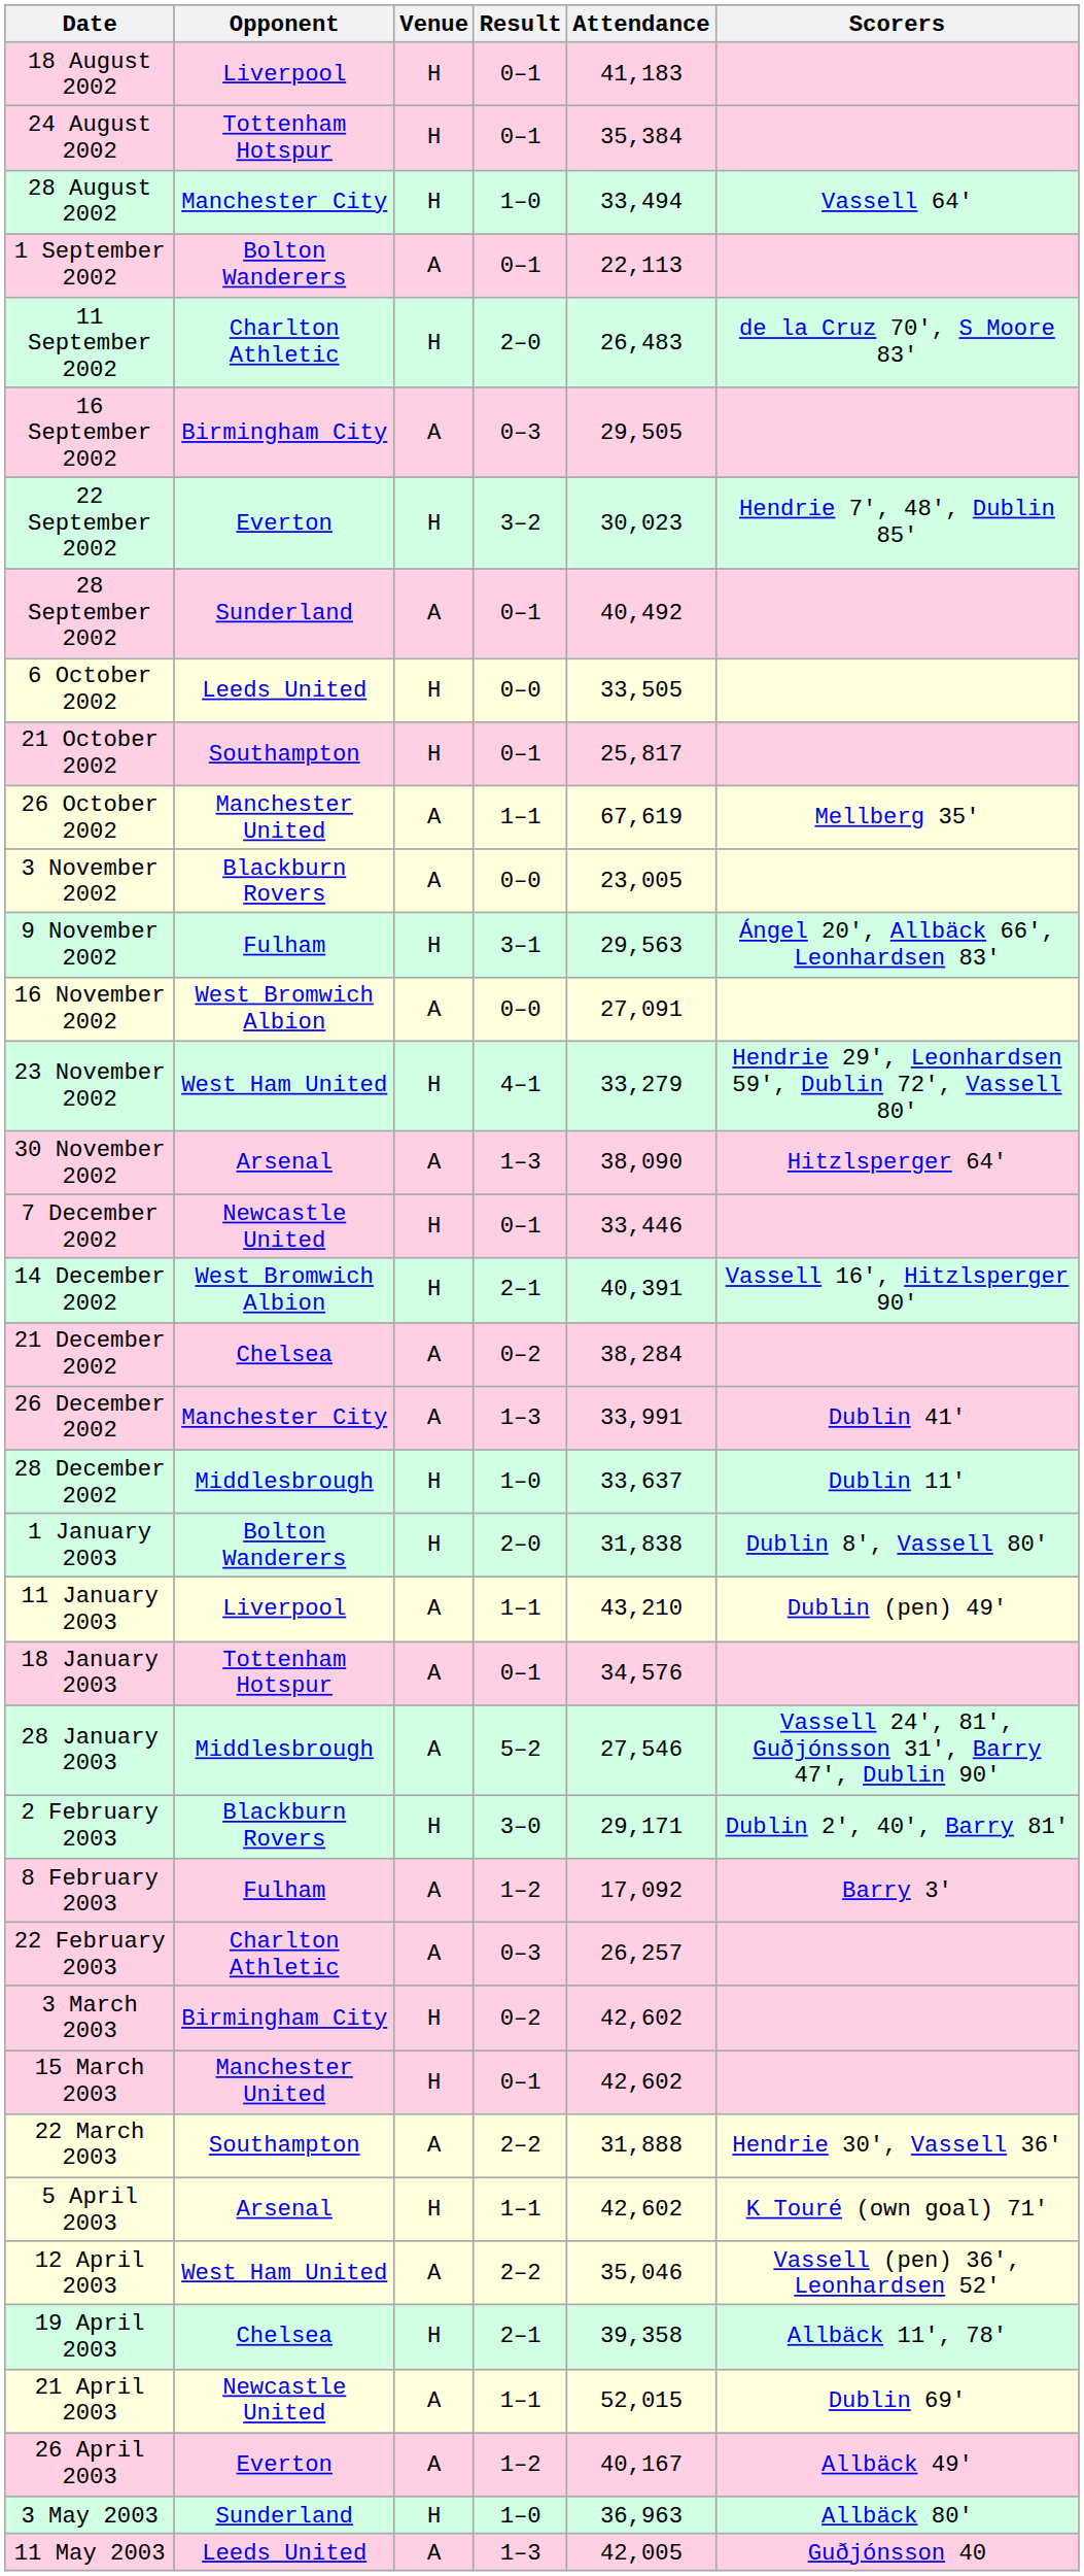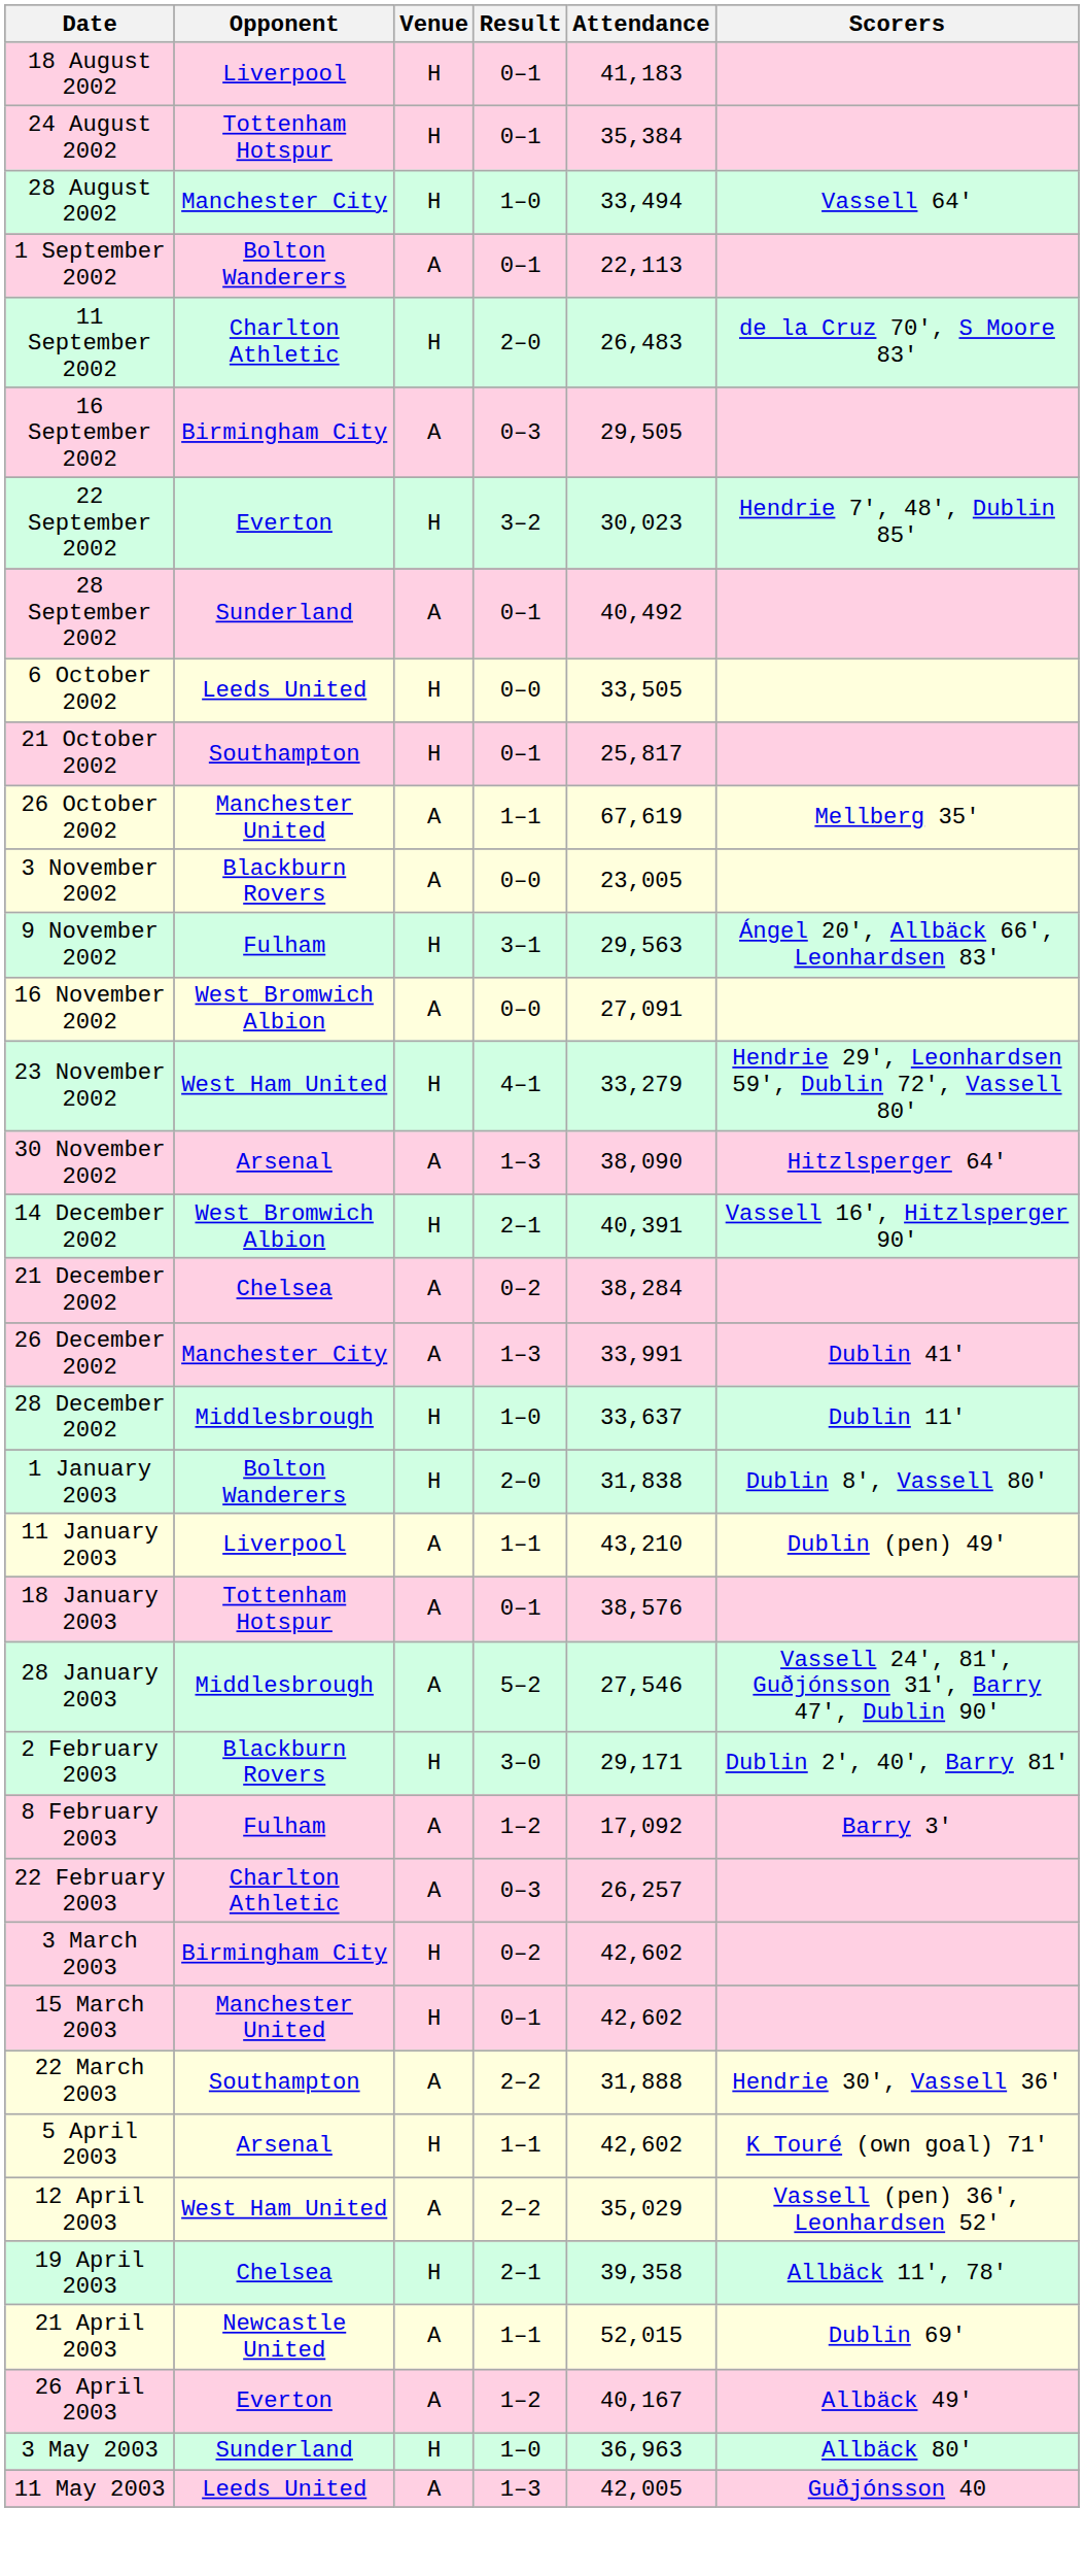 <table class="wikitable sortable" style="font-size:100%; text-align:center">
 <tr>
 <th>Date</th>
 <th>Opponent</th>
 <th>Venue</th>
 <th>Result</th>
 <th>Attendance</th>
 <th>Scorers</th>
 </tr>
 <tr style="background-color: #ffd0e3;">
 <td>18 August 2002</td>
 <td><a href='#'>Liverpool</a></td>
 <td>H</td>
 <td>0–1</td>
 <td>41,183</td>
 <td></td>
 </tr>
 <tr style="background-color: #ffd0e3;">
 <td>24 August 2002</td>
 <td><a href='#'>Tottenham Hotspur</a></td>
 <td>H</td>
 <td>0–1</td>
 <td>35,384</td>
 <td></td>
 </tr>
 <tr style="background-color: #d0ffe3;">
 <td>28 August 2002</td>
 <td><a href='#'>Manchester City</a></td>
 <td>H</td>
 <td>1–0</td>
 <td>33,494</td>
 <td><a href='#'>Vassell</a> 64'</td>
 </tr>
 <tr style="background-color: #ffd0e3;">
 <td>1 September 2002</td>
 <td><a href='#'>Bolton Wanderers</a></td>
 <td>A</td>
 <td>0–1</td>
 <td>22,113</td>
 <td></td>
 </tr>
 <tr style="background-color: #d0ffe3;">
 <td>11 September 2002</td>
 <td><a href='#'>Charlton Athletic</a></td>
 <td>H</td>
 <td>2–0</td>
 <td>26,483</td>
 <td><a href='#'>de la Cruz</a> 70', <a href='#'>S Moore</a> 83'</td>
 </tr>
 <tr style="background-color: #ffd0e3;">
 <td>16 September 2002</td>
 <td><a href='#'>Birmingham City</a></td>
 <td>A</td>
 <td>0–3</td>
 <td>29,505</td>
 <td></td>
 </tr>
 <tr style="background-color: #d0ffe3;">
 <td>22 September 2002</td>
 <td><a href='#'>Everton</a></td>
 <td>H</td>
 <td>3–2</td>
 <td>30,023</td>
 <td><a href='#'>Hendrie</a> 7', 48', <a href='#'>Dublin</a> 85'</td>
 </tr>
 <tr style="background-color: #ffd0e3;">
 <td>28 September 2002</td>
 <td><a href='#'>Sunderland</a></td>
 <td>A</td>
 <td>0–1</td>
 <td>40,492</td>
 <td></td>
 </tr>
 <tr style="background-color: #ffffdd;">
 <td>6 October 2002</td>
 <td><a href='#'>Leeds United</a></td>
 <td>H</td>
 <td>0–0</td>
 <td>33,505</td>
 <td></td>
 </tr>
 <tr style="background-color: #ffd0e3;">
 <td>21 October 2002</td>
 <td><a href='#'>Southampton</a></td>
 <td>H</td>
 <td>0–1</td>
 <td>25,817</td>
 <td></td>
 </tr>
 <tr style="background-color: #ffffdd;">
 <td>26 October 2002</td>
 <td><a href='#'>Manchester United</a></td>
 <td>A</td>
 <td>1–1</td>
 <td>67,619</td>
 <td><a href='#'>Mellberg</a> 35'</td>
 </tr>
 <tr style="background-color: #ffffdd;">
 <td>3 November 2002</td>
 <td><a href='#'>Blackburn Rovers</a></td>
 <td>A</td>
 <td>0–0</td>
 <td>23,005</td>
 <td></td>
 </tr>
 <tr style="background-color: #d0ffe3;">
 <td>9 November 2002</td>
 <td><a href='#'>Fulham</a></td>
 <td>H</td>
 <td>3–1</td>
 <td>29,563</td>
 <td><a href='#'>Ángel</a> 20', <a href='#'>Allbäck</a> 66', <a href='#'>Leonhardsen</a> 83'</td>
 </tr>
 <tr style="background-color: #ffffdd;">
 <td>16 November 2002</td>
 <td><a href='#'>West Bromwich Albion</a></td>
 <td>A</td>
 <td>0–0</td>
 <td>27,091</td>
 <td></td>
 </tr>
 <tr style="background-color: #d0ffe3;">
 <td>23 November 2002</td>
 <td><a href='#'>West Ham United</a></td>
 <td>H</td>
 <td>4–1</td>
 <td>33,279</td>
 <td><a href='#'>Hendrie</a> 29', <a href='#'>Leonhardsen</a> 59', <a href='#'>Dublin</a> 72', <a href='#'>Vassell</a> 80'</td>
 </tr>
 <tr style="background-color: #ffd0e3;">
 <td>30 November 2002</td>
 <td><a href='#'>Arsenal</a></td>
 <td>A</td>
 <td>1–3</td>
 <td>38,090</td>
 <td><a href='#'>Hitzlsperger</a> 64'</td>
 </tr>
-<tr style="background-color: #ffd0e3;">
-<td>7 December 2002</td>
-<td><a href='#'>Newcastle United</a></td>
-<td>H</td>
-<td>0–1</td>
-<td>33,446</td>
-<td></td>
-</tr>
 <tr style="background-color: #d0ffe3;">
 <td>14 December 2002</td>
 <td><a href='#'>West Bromwich Albion</a></td>
 <td>H</td>
 <td>2–1</td>
 <td>40,391</td>
 <td><a href='#'>Vassell</a> 16', <a href='#'>Hitzlsperger</a> 90'</td>
 </tr>
 <tr style="background-color: #ffd0e3;">
 <td>21 December 2002</td>
 <td><a href='#'>Chelsea</a></td>
 <td>A</td>
 <td>0–2</td>
 <td>38,284</td>
 <td></td>
 </tr>
 <tr style="background-color: #ffd0e3;">
 <td>26 December 2002</td>
 <td><a href='#'>Manchester City</a></td>
 <td>A</td>
 <td>1–3</td>
 <td>33,991</td>
 <td><a href='#'>Dublin</a> 41'</td>
 </tr>
 <tr style="background-color: #d0ffe3;">
 <td>28 December 2002</td>
 <td><a href='#'>Middlesbrough</a></td>
 <td>H</td>
 <td>1–0</td>
 <td>33,637</td>
 <td><a href='#'>Dublin</a> 11'</td>
 </tr>
 <tr style="background-color: #d0ffe3;">
 <td>1 January 2003</td>
 <td><a href='#'>Bolton Wanderers</a></td>
 <td>H</td>
 <td>2–0</td>
 <td>31,838</td>
 <td><a href='#'>Dublin</a> 8', <a href='#'>Vassell</a> 80'</td>
 </tr>
 <tr style="background-color: #ffffdd;">
 <td>11 January 2003</td>
 <td><a href='#'>Liverpool</a></td>
 <td>A</td>
 <td>1–1</td>
 <td>43,210</td>
 <td><a href='#'>Dublin</a> (pen) 49'</td>
 </tr>
 <tr style="background-color: #ffd0e3;">
 <td>18 January 2003</td>
 <td><a href='#'>Tottenham Hotspur</a></td>
 <td>A</td>
 <td>0–1</td>
-<td>34,576</td>
+<td>38,576</td>
 <td></td>
 </tr>
 <tr style="background-color: #d0ffe3;">
 <td>28 January 2003</td>
 <td><a href='#'>Middlesbrough</a></td>
 <td>A</td>
 <td>5–2</td>
 <td>27,546</td>
 <td><a href='#'>Vassell</a> 24', 81', <a href='#'>Guðjónsson</a> 31', <a href='#'>Barry</a> 47', <a href='#'>Dublin</a> 90'</td>
 </tr>
 <tr style="background-color: #d0ffe3;">
 <td>2 February 2003</td>
 <td><a href='#'>Blackburn Rovers</a></td>
 <td>H</td>
 <td>3–0</td>
 <td>29,171</td>
 <td><a href='#'>Dublin</a> 2', 40', <a href='#'>Barry</a> 81'</td>
 </tr>
 <tr style="background-color: #ffd0e3;">
 <td>8 February 2003</td>
 <td><a href='#'>Fulham</a></td>
 <td>A</td>
 <td>1–2</td>
 <td>17,092</td>
 <td><a href='#'>Barry</a> 3'</td>
 </tr>
 <tr style="background-color: #ffd0e3;">
 <td>22 February 2003</td>
 <td><a href='#'>Charlton Athletic</a></td>
 <td>A</td>
 <td>0–3</td>
 <td>26,257</td>
 <td></td>
 </tr>
 <tr style="background-color: #ffd0e3;">
 <td>3 March 2003</td>
 <td><a href='#'>Birmingham City</a></td>
 <td>H</td>
 <td>0–2</td>
 <td>42,602</td>
 <td></td>
 </tr>
 <tr style="background-color: #ffd0e3;">
 <td>15 March 2003</td>
 <td><a href='#'>Manchester United</a></td>
 <td>H</td>
 <td>0–1</td>
 <td>42,602</td>
 <td></td>
 </tr>
 <tr style="background-color: #ffffdd;">
 <td>22 March 2003</td>
 <td><a href='#'>Southampton</a></td>
 <td>A</td>
 <td>2–2</td>
 <td>31,888</td>
 <td><a href='#'>Hendrie</a> 30', <a href='#'>Vassell</a> 36'</td>
 </tr>
 <tr style="background-color: #ffffdd;">
 <td>5 April 2003</td>
 <td><a href='#'>Arsenal</a></td>
 <td>H</td>
 <td>1–1</td>
 <td>42,602</td>
 <td><a href='#'>K Touré</a> (own goal) 71'</td>
 </tr>
 <tr style="background-color: #ffffdd;">
 <td>12 April 2003</td>
 <td><a href='#'>West Ham United</a></td>
 <td>A</td>
 <td>2–2</td>
-<td>35,046</td>
+<td>35,029</td>
 <td><a href='#'>Vassell</a> (pen) 36', <a href='#'>Leonhardsen</a> 52'</td>
 </tr>
 <tr style="background-color: #d0ffe3;">
 <td>19 April 2003</td>
 <td><a href='#'>Chelsea</a></td>
 <td>H</td>
 <td>2–1</td>
 <td>39,358</td>
 <td><a href='#'>Allbäck</a> 11', 78'</td>
 </tr>
 <tr style="background-color: #ffffdd;">
 <td>21 April 2003</td>
 <td><a href='#'>Newcastle United</a></td>
 <td>A</td>
 <td>1–1</td>
 <td>52,015</td>
 <td><a href='#'>Dublin</a> 69'</td>
 </tr>
 <tr style="background-color: #ffd0e3;">
 <td>26 April 2003</td>
 <td><a href='#'>Everton</a></td>
 <td>A</td>
 <td>1–2</td>
 <td>40,167</td>
 <td><a href='#'>Allbäck</a> 49'</td>
 </tr>
 <tr style="background-color: #d0ffe3;">
 <td>3 May 2003</td>
 <td><a href='#'>Sunderland</a></td>
 <td>H</td>
 <td>1–0</td>
 <td>36,963</td>
 <td><a href='#'>Allbäck</a> 80'</td>
 </tr>
 <tr style="background-color: #ffd0e3;">
 <td>11 May 2003</td>
 <td><a href='#'>Leeds United</a></td>
 <td>A</td>
 <td>1–3</td>
 <td>42,005</td>
 <td><a href='#'>Guðjónsson</a> 40</td>
 </tr>
 </table>
